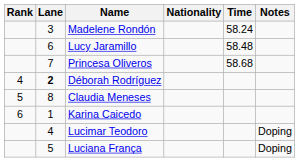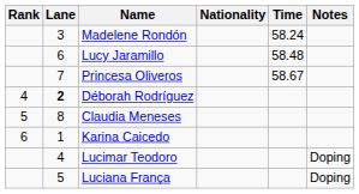 <table class="wikitable sortable" style="text-align:center">
 <tr>
 <th>Rank</th>
 <th>Lane</th>
 <th>Name</th>
 <th>Nationality</th>
 <th>Time</th>
 <th>Notes</th>
 </tr>
 <tr>
 <td></td>
 <td>3</td>
 <td align=left><a href='#'>Madelene Rondón</a></td>
 <td align=left></td>
 <td>58.24</td>
 <td></td>
 </tr>
 <tr>
 <td></td>
 <td>6</td>
 <td align=left><a href='#'>Lucy Jaramillo</a></td>
 <td align=left></td>
 <td>58.48</td>
 <td></td>
 </tr>
 <tr>
 <td></td>
 <td>7</td>
 <td align=left><a href='#'>Princesa Oliveros</a></td>
 <td align=left></td>
-<td>58.68</td>
+<td>58.67</td>
 <td></td>
 </tr>
 <tr>
 <td>4</td>
 <td><strong>2</strong></td>
 <td align=left><a href='#'>Déborah Rodríguez</a></td>
 <td align=left></td>
 <td></td>
 <td></td>
 </tr>
 <tr>
 <td>5</td>
 <td>8</td>
 <td align=left><a href='#'>Claudia Meneses</a></td>
 <td align=left></td>
 <td></td>
 <td></td>
 </tr>
 <tr>
 <td>6</td>
 <td>1</td>
 <td align=left><a href='#'>Karina Caicedo</a></td>
 <td align=left></td>
 <td></td>
 <td></td>
 </tr>
 <tr>
 <td></td>
 <td>4</td>
 <td align=left><a href='#'>Lucimar Teodoro</a></td>
 <td align=left></td>
 <td></td>
 <td>Doping</td>
 </tr>
 <tr>
 <td></td>
 <td>5</td>
 <td align=left><a href='#'>Luciana França</a></td>
 <td align=left></td>
 <td></td>
 <td>Doping</td>
 </tr>
 </table>
